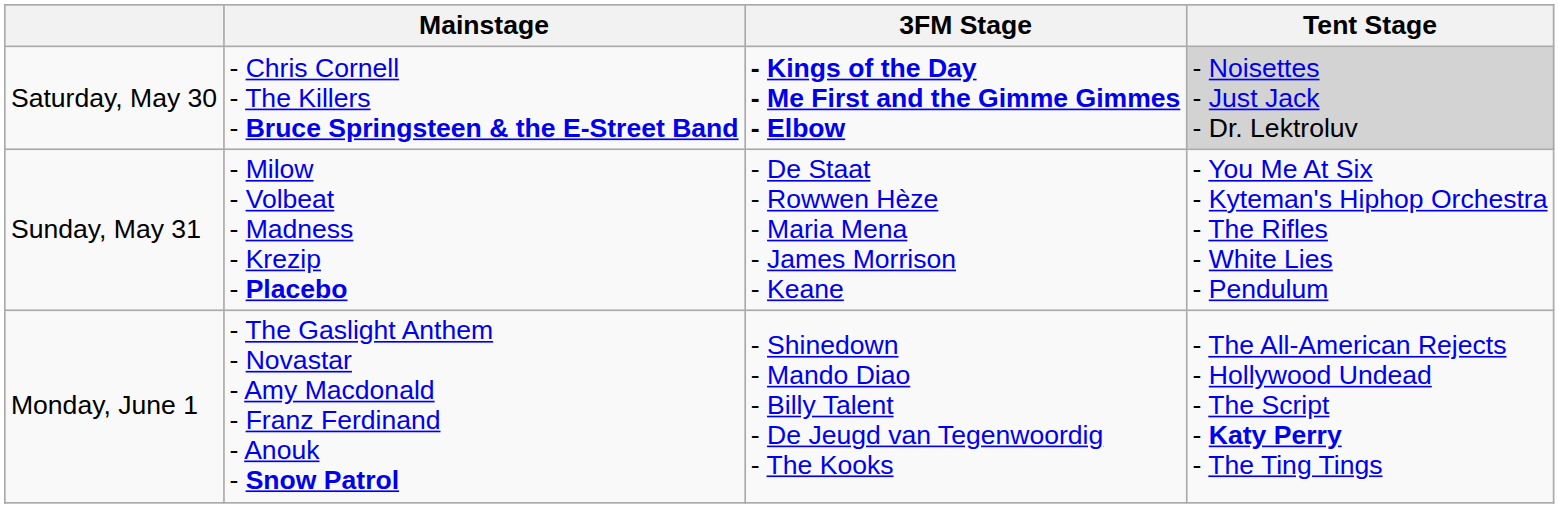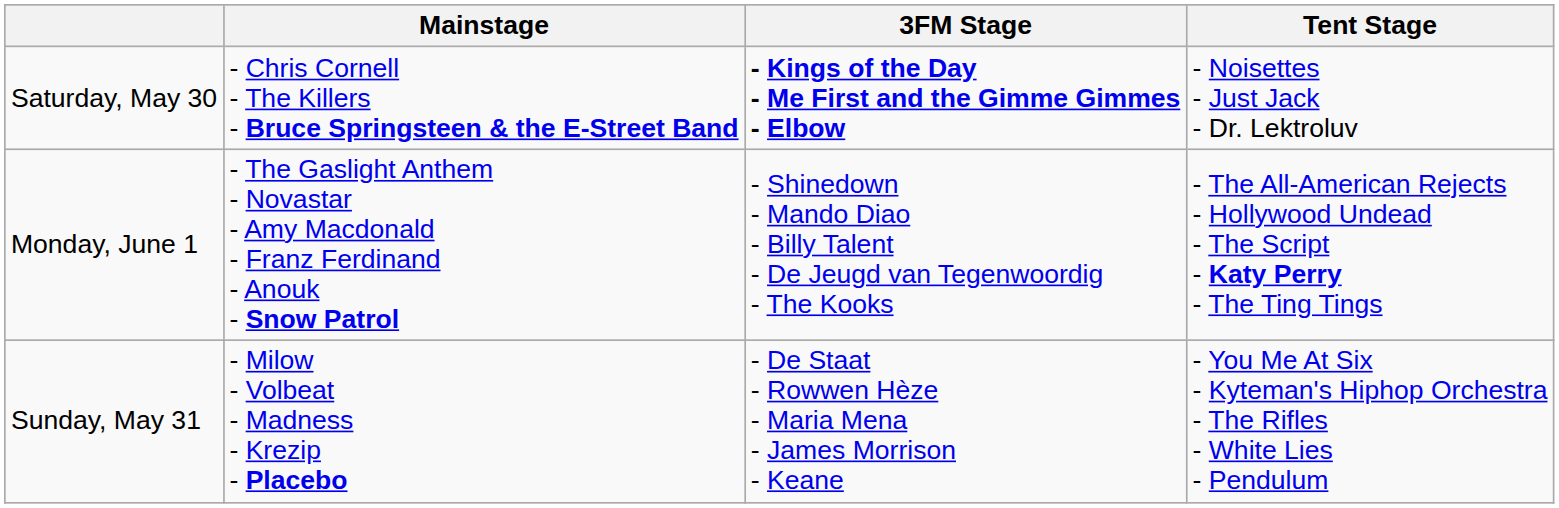 <table class="wikitable">
 <tr>
 <th></th>
 <th>Mainstage</th>
 <th>3FM Stage</th>
 <th>Tent Stage</th>
 </tr>
 <tr>
 <td>Saturday, May 30</td>
 <td>- <a href='#'>Chris Cornell</a><br>- <a href='#'>The Killers</a><br>- <strong><a href='#'>Bruce Springsteen & the E-Street Band</a></strong></td>
 <td><strong>- <a href='#'>Kings of the Day</a><br>- <a href='#'>Me First and the Gimme Gimmes</a><br>- <a href='#'>Elbow</a></strong></td>
-<td style="background: lightgrey;">- <a href='#'>Noisettes</a><br>- <a href='#'>Just Jack</a><br>- Dr. Lektroluv</td>
+<td>- <a href='#'>Noisettes</a><br>- <a href='#'>Just Jack</a><br>- Dr. Lektroluv</td>
+</tr>
+<tr>
+<td>Monday, June 1</td>
+<td>- <a href='#'>The Gaslight Anthem</a><br>- <a href='#'>Novastar</a><br>- <a href='#'>Amy Macdonald</a><br>- <a href='#'>Franz Ferdinand</a><br>- <a href='#'>Anouk</a><br>- <strong><a href='#'>Snow Patrol</a></strong></td>
+<td>- <a href='#'>Shinedown</a><br>- <a href='#'>Mando Diao</a><br>- <a href='#'>Billy Talent</a><br>- <a href='#'>De Jeugd van Tegenwoordig</a><br>- <a href='#'>The Kooks</a></td>
+<td>- <a href='#'>The All-American Rejects</a><br>- <a href='#'>Hollywood Undead</a><br>- <a href='#'>The Script</a><br>- <strong><a href='#'>Katy Perry</a></strong><br>- <a href='#'>The Ting Tings</a></td>
 </tr>
 <tr>
 <td>Sunday, May 31</td>
 <td>- <a href='#'>Milow</a><br>- <a href='#'>Volbeat</a><br>- <a href='#'>Madness</a><br>- <a href='#'>Krezip</a> <br>- <strong><a href='#'>Placebo</a></strong></td>
 <td>- <a href='#'>De Staat</a><br>- <a href='#'>Rowwen Hèze</a><br>- <a href='#'>Maria Mena</a><br>- <a href='#'>James Morrison</a><br>- <a href='#'>Keane</a></td>
 <td>- <a href='#'>You Me At Six</a><br>- <a href='#'>Kyteman's Hiphop Orchestra</a><br>- <a href='#'>The Rifles</a><br>- <a href='#'>White Lies</a><br>- <a href='#'>Pendulum</a></td>
 </tr>
-<tr>
-<td>Monday, June 1</td>
-<td>- <a href='#'>The Gaslight Anthem</a><br>- <a href='#'>Novastar</a><br>- <a href='#'>Amy Macdonald</a><br>- <a href='#'>Franz Ferdinand</a><br>- <a href='#'>Anouk</a><br>- <strong><a href='#'>Snow Patrol</a></strong></td>
-<td>- <a href='#'>Shinedown</a><br>- <a href='#'>Mando Diao</a><br>- <a href='#'>Billy Talent</a><br>- <a href='#'>De Jeugd van Tegenwoordig</a><br>- <a href='#'>The Kooks</a></td>
-<td>- <a href='#'>The All-American Rejects</a><br>- <a href='#'>Hollywood Undead</a><br>- <a href='#'>The Script</a><br>- <strong><a href='#'>Katy Perry</a></strong><br>- <a href='#'>The Ting Tings</a></td>
-</tr>
 </table>
